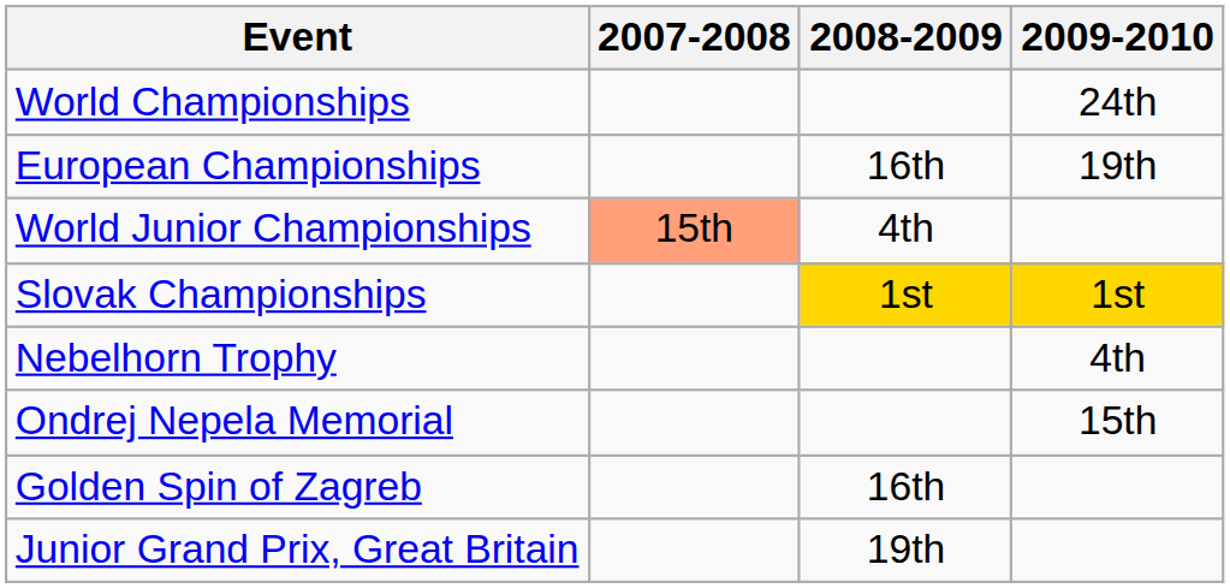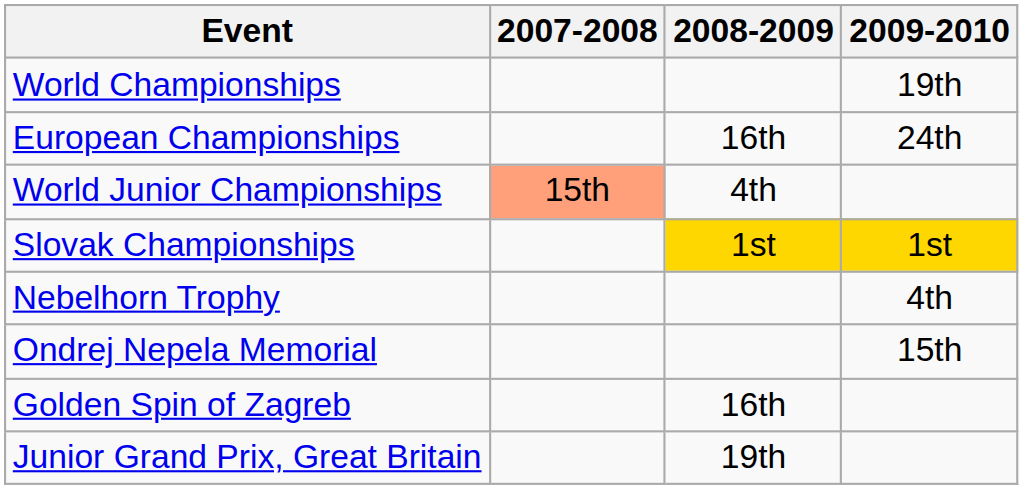 <table class="wikitable">
 <tr>
 <th>Event</th>
 <th>2007-2008</th>
 <th>2008-2009</th>
 <th>2009-2010</th>
 </tr>
 <tr>
 <td><a href='#'>World Championships</a></td>
 <td></td>
 <td></td>
-<td align="center">24th</td>
+<td align="center">19th</td>
 </tr>
 <tr>
 <td><a href='#'>European Championships</a></td>
 <td></td>
 <td align="center">16th</td>
-<td align="center">19th</td>
+<td align="center">24th</td>
 </tr>
 <tr>
 <td><a href='#'>World Junior Championships</a></td>
 <td align="center" style="background: lightsalmon;">15th</td>
 <td align="center">4th</td>
 <td></td>
 </tr>
 <tr>
 <td><a href='#'>Slovak Championships</a></td>
 <td></td>
 <td align="center" bgcolor="gold">1st</td>
 <td align="center" bgcolor="gold">1st</td>
 </tr>
 <tr>
 <td><a href='#'>Nebelhorn Trophy</a></td>
 <td></td>
 <td></td>
 <td align="center">4th</td>
 </tr>
 <tr>
 <td><a href='#'>Ondrej Nepela Memorial</a></td>
 <td></td>
 <td></td>
 <td align="center">15th</td>
 </tr>
 <tr>
 <td><a href='#'>Golden Spin of Zagreb</a></td>
 <td></td>
 <td align="center">16th</td>
 <td></td>
 </tr>
 <tr>
 <td><a href='#'>Junior Grand Prix, Great Britain</a></td>
 <td></td>
 <td align="center">19th</td>
 <td></td>
 </tr>
 </table>
